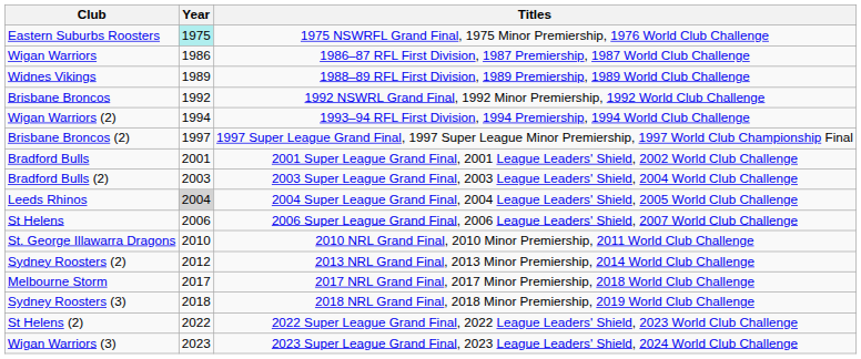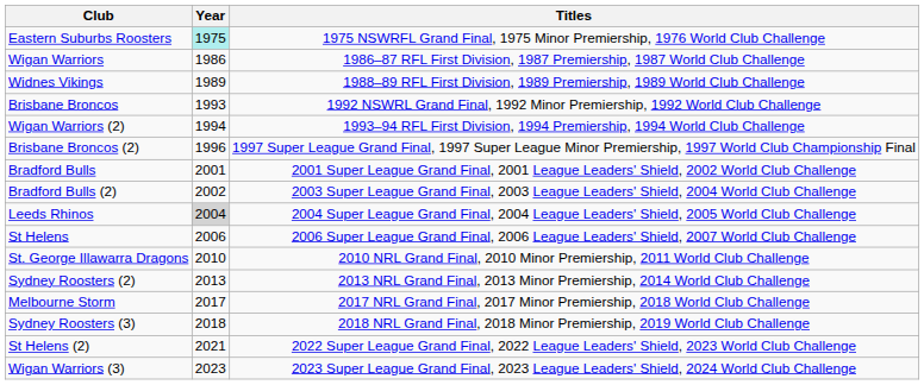 <table class="wikitable" style="text-align: center;">
 <tr>
 <th>Club</th>
 <th>Year</th>
 <th>Titles</th>
 </tr>
 <tr>
 <td align=left> <a href='#'>Eastern Suburbs Roosters</a></td>
 <td style="background: paleturquoise;">1975</td>
 <td><a href='#'>1975 NSWRFL Grand Final</a>, 1975 Minor Premiership, <a href='#'>1976 World Club Challenge</a></td>
 </tr>
 <tr>
 <td align=left> <a href='#'>Wigan Warriors</a></td>
 <td>1986</td>
 <td><a href='#'>1986–87 RFL First Division</a>, <a href='#'>1987 Premiership</a>, <a href='#'>1987 World Club Challenge</a></td>
 </tr>
 <tr>
 <td align=left> <a href='#'>Widnes Vikings</a></td>
 <td>1989</td>
 <td><a href='#'>1988–89 RFL First Division</a>, <a href='#'>1989 Premiership</a>, <a href='#'>1989 World Club Challenge</a></td>
 </tr>
 <tr>
 <td align=left> <a href='#'>Brisbane Broncos</a></td>
-<td>1992</td>
+<td>1993</td>
 <td><a href='#'>1992 NSWRL Grand Final</a>, 1992 Minor Premiership, <a href='#'>1992 World Club Challenge</a></td>
 </tr>
 <tr>
 <td align=left> <a href='#'>Wigan Warriors</a> (2)</td>
 <td>1994</td>
 <td><a href='#'>1993–94 RFL First Division</a>, <a href='#'>1994 Premiership</a>, <a href='#'>1994 World Club Challenge</a></td>
 </tr>
 <tr>
 <td align=left> <a href='#'>Brisbane Broncos</a> (2)</td>
-<td>1997</td>
+<td>1996</td>
 <td><a href='#'>1997 Super League Grand Final</a>, 1997 Super League Minor Premiership, <a href='#'>1997 World Club Championship</a> Final</td>
 </tr>
 <tr>
 <td align=left> <a href='#'>Bradford Bulls</a></td>
 <td>2001</td>
 <td><a href='#'>2001 Super League Grand Final</a>, 2001 <a href='#'>League Leaders' Shield</a>, <a href='#'>2002 World Club Challenge</a></td>
 </tr>
 <tr>
 <td align=left> <a href='#'>Bradford Bulls</a> (2)</td>
-<td>2003</td>
+<td>2002</td>
 <td><a href='#'>2003 Super League Grand Final</a>, 2003 <a href='#'>League Leaders' Shield</a>, <a href='#'>2004 World Club Challenge</a></td>
 </tr>
 <tr>
 <td align=left> <a href='#'>Leeds Rhinos</a></td>
 <td style="background: lightgrey;">2004</td>
 <td><a href='#'>2004 Super League Grand Final</a>, 2004 <a href='#'>League Leaders' Shield</a>, <a href='#'>2005 World Club Challenge</a></td>
 </tr>
 <tr>
 <td align=left> <a href='#'>St Helens</a></td>
 <td>2006</td>
 <td><a href='#'>2006 Super League Grand Final</a>, 2006 <a href='#'>League Leaders' Shield</a>, <a href='#'>2007 World Club Challenge</a></td>
 </tr>
 <tr>
 <td align=left> <a href='#'>St. George Illawarra Dragons</a></td>
 <td>2010</td>
 <td><a href='#'>2010 NRL Grand Final</a>, 2010 Minor Premiership, <a href='#'>2011 World Club Challenge</a></td>
 </tr>
 <tr>
 <td align=left> <a href='#'>Sydney Roosters</a> (2)</td>
-<td>2012</td>
+<td>2013</td>
 <td><a href='#'>2013 NRL Grand Final</a>, 2013 Minor Premiership, <a href='#'>2014 World Club Challenge</a></td>
 </tr>
 <tr>
 <td align=left> <a href='#'>Melbourne Storm</a></td>
 <td>2017</td>
 <td><a href='#'>2017 NRL Grand Final</a>, 2017 Minor Premiership, <a href='#'>2018 World Club Challenge</a></td>
 </tr>
 <tr>
 <td align=left> <a href='#'>Sydney Roosters</a> (3)</td>
 <td>2018</td>
 <td><a href='#'>2018 NRL Grand Final</a>, 2018 Minor Premiership, <a href='#'>2019 World Club Challenge</a></td>
 </tr>
 <tr>
 <td align=left> <a href='#'>St Helens</a> (2)</td>
-<td>2022</td>
+<td>2021</td>
 <td><a href='#'>2022 Super League Grand Final</a>, 2022 <a href='#'>League Leaders' Shield</a>, <a href='#'>2023 World Club Challenge</a></td>
 </tr>
 <tr>
 <td align=left> <a href='#'>Wigan Warriors</a> (3)</td>
 <td>2023</td>
 <td><a href='#'>2023 Super League Grand Final</a>, 2023 <a href='#'>League Leaders' Shield</a>, <a href='#'>2024 World Club Challenge</a></td>
 </tr>
 </table>
